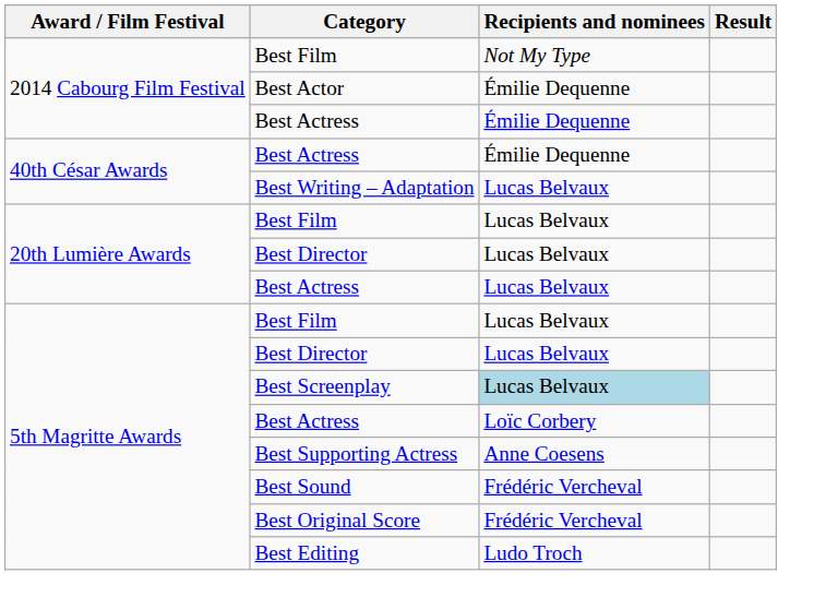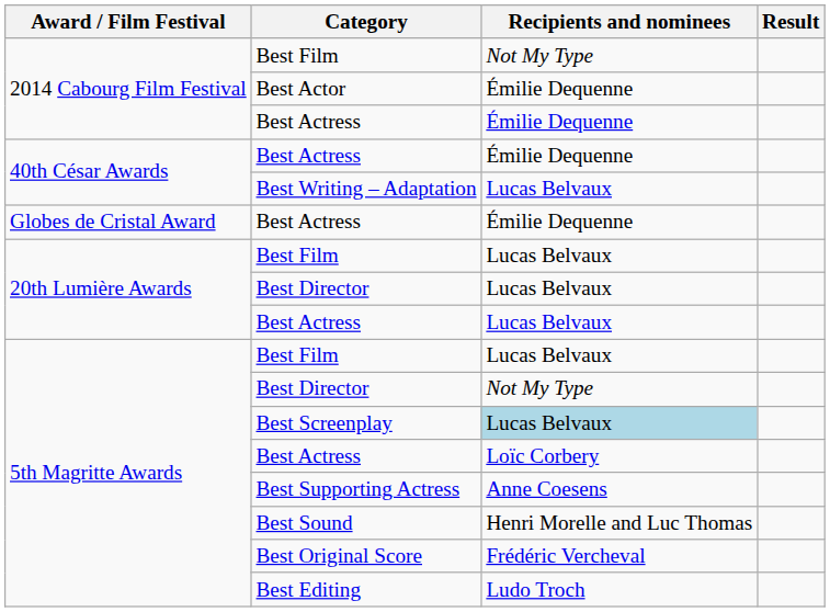 <table class="wikitable plainrowheaders sortable">
 <tr style="background:#ccc; text-align:center;">
 <th scope="col">Award / Film Festival</th>
 <th scope="col">Category</th>
 <th scope="col">Recipients and nominees</th>
 <th scope="col">Result</th>
 </tr>
 <tr>
 <td rowspan=3>2014 <a href='#'>Cabourg Film Festival</a></td>
 <td>Best Film</td>
 <td><em>Not My Type</em></td>
 <td></td>
 </tr>
 <tr>
 <td>Best Actor</td>
 <td>Émilie Dequenne</td>
 <td></td>
 </tr>
 <tr>
 <td>Best Actress</td>
 <td><a href='#'>Émilie Dequenne</a></td>
 <td></td>
 </tr>
 <tr>
 <td rowspan=2><a href='#'>40th César Awards</a></td>
 <td><a href='#'>Best Actress</a></td>
 <td>Émilie Dequenne</td>
 <td></td>
 </tr>
 <tr>
 <td><a href='#'>Best Writing – Adaptation</a></td>
 <td><a href='#'>Lucas Belvaux</a></td>
 <td></td>
 </tr>
 <tr>
+<td><a href='#'>Globes de Cristal Award</a></td>
+<td>Best Actress</td>
+<td>Émilie Dequenne</td>
+<td></td>
+</tr>
+<tr>
 <td rowspan=3><a href='#'>20th Lumière Awards</a></td>
 <td><a href='#'>Best Film</a></td>
 <td>Lucas Belvaux</td>
 <td></td>
 </tr>
 <tr>
 <td><a href='#'>Best Director</a></td>
 <td>Lucas Belvaux</td>
 <td></td>
 </tr>
 <tr>
 <td><a href='#'>Best Actress</a></td>
 <td><a href='#'>Lucas Belvaux</a></td>
 <td></td>
 </tr>
 <tr>
 <td rowspan="8"><a href='#'>5th Magritte Awards</a></td>
 <td><a href='#'>Best Film</a></td>
 <td>Lucas Belvaux</td>
 <td></td>
 </tr>
 <tr>
 <td><a href='#'>Best Director</a></td>
-<td><a href='#'>Lucas Belvaux</a></td>
+<td><em>Not My Type</em></td>
 <td></td>
 </tr>
 <tr>
 <td><a href='#'>Best Screenplay</a></td>
 <td style="background: lightblue;">Lucas Belvaux</td>
 <td></td>
 </tr>
 <tr>
 <td><a href='#'>Best Actress</a></td>
 <td><a href='#'>Loïc Corbery</a></td>
 <td></td>
 </tr>
 <tr>
 <td><a href='#'>Best Supporting Actress</a></td>
 <td><a href='#'>Anne Coesens</a></td>
 <td></td>
 </tr>
 <tr>
 <td><a href='#'>Best Sound</a></td>
-<td><a href='#'>Frédéric Vercheval</a></td>
+<td>Henri Morelle and Luc Thomas</td>
 <td></td>
 </tr>
 <tr>
 <td><a href='#'>Best Original Score</a></td>
 <td><a href='#'>Frédéric Vercheval</a></td>
 <td></td>
 </tr>
 <tr>
 <td><a href='#'>Best Editing</a></td>
 <td><a href='#'>Ludo Troch</a></td>
 <td></td>
 </tr>
 </table>
